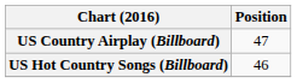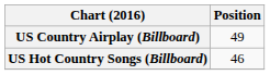 <table class="wikitable sortable plainrowheaders" style="text-align:center">
 <tr>
 <th scope="col">Chart (2016)</th>
 <th scope="col">Position</th>
 </tr>
 <tr>
 <th scope="row">US Country Airplay (<em>Billboard</em>)</th>
-<td>47</td>
+<td>49</td>
 </tr>
 <tr>
 <th scope="row">US Hot Country Songs (<em>Billboard</em>)</th>
 <td>46</td>
 </tr>
 <tr>
 </tr>
 </table>
